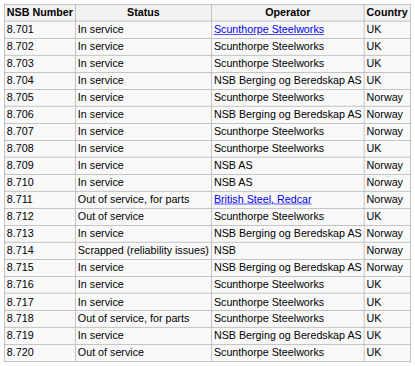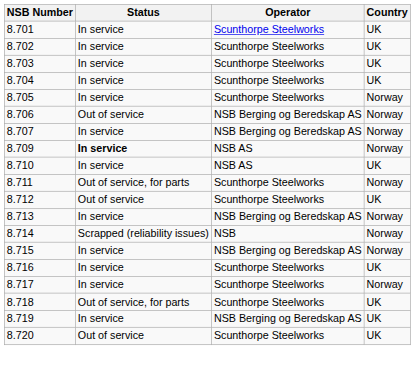 <table class="wikitable">
 <tr>
 <th>NSB Number</th>
 <th>Status</th>
 <th>Operator</th>
 <th>Country</th>
 </tr>
 <tr>
 <td>8.701</td>
 <td>In service</td>
 <td><a href='#'>Scunthorpe Steelworks</a></td>
 <td>UK</td>
 </tr>
 <tr>
 <td>8.702</td>
 <td>In service</td>
 <td>Scunthorpe Steelworks</td>
 <td>UK</td>
 </tr>
 <tr>
 <td>8.703</td>
 <td>In service</td>
 <td>Scunthorpe Steelworks</td>
 <td>UK</td>
 </tr>
 <tr>
 <td>8.704</td>
 <td>In service</td>
-<td>NSB Berging og Beredskap AS</td>
+<td>Scunthorpe Steelworks</td>
 <td>UK</td>
 </tr>
 <tr>
 <td>8.705</td>
 <td>In service</td>
 <td>Scunthorpe Steelworks</td>
 <td>Norway</td>
 </tr>
 <tr>
 <td>8.706</td>
-<td>In service</td>
+<td>Out of service</td>
 <td>NSB Berging og Beredskap AS</td>
 <td>Norway</td>
 </tr>
 <tr>
 <td>8.707</td>
 <td>In service</td>
-<td>Scunthorpe Steelworks</td>
+<td>NSB Berging og Beredskap AS</td>
 <td>Norway</td>
 </tr>
 <tr>
-<td>8.708</td>
-<td>In service</td>
-<td>Scunthorpe Steelworks</td>
-<td>UK</td>
-</tr>
-<tr>
 <td>8.709</td>
-<td>In service</td>
+<td><strong>In service</strong></td>
 <td>NSB AS</td>
 <td>Norway</td>
 </tr>
 <tr>
 <td>8.710</td>
 <td>In service</td>
 <td>NSB AS</td>
-<td>Norway</td>
+<td>UK</td>
 </tr>
 <tr>
 <td>8.711</td>
 <td>Out of service, for parts</td>
-<td><a href='#'>British Steel, Redcar</a></td>
+<td>Scunthorpe Steelworks</td>
 <td>Norway</td>
 </tr>
 <tr>
 <td>8.712</td>
 <td>Out of service</td>
 <td>Scunthorpe Steelworks</td>
 <td>UK</td>
 </tr>
 <tr>
 <td>8.713</td>
 <td>In service</td>
 <td>NSB Berging og Beredskap AS</td>
 <td>Norway</td>
 </tr>
 <tr>
 <td>8.714</td>
 <td>Scrapped (reliability issues)</td>
 <td>NSB</td>
 <td>Norway</td>
 </tr>
 <tr>
 <td>8.715</td>
 <td>In service</td>
 <td>NSB Berging og Beredskap AS</td>
 <td>Norway</td>
 </tr>
 <tr>
 <td>8.716</td>
 <td>In service</td>
 <td>Scunthorpe Steelworks</td>
 <td>UK</td>
 </tr>
 <tr>
 <td>8.717</td>
 <td>In service</td>
 <td>Scunthorpe Steelworks</td>
-<td>UK</td>
+<td>Norway</td>
 </tr>
 <tr>
 <td>8.718</td>
 <td>Out of service, for parts</td>
 <td>Scunthorpe Steelworks</td>
 <td>UK</td>
 </tr>
 <tr>
 <td>8.719</td>
 <td>In service</td>
 <td>NSB Berging og Beredskap AS</td>
 <td>UK</td>
 </tr>
 <tr>
 <td>8.720</td>
 <td>Out of service</td>
 <td>Scunthorpe Steelworks</td>
 <td>UK</td>
 </tr>
 </table>
